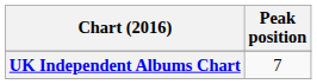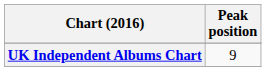 <table class="wikitable sortable plainrowheaders" style="text-align:center">
 <tr>
 <th scope="col">Chart (2016)</th>
 <th scope="col">Peak<br> position</th>
 </tr>
 <tr>
 </tr>
 <tr>
 <th scope="row"><a href='#'>UK Independent Albums Chart</a></th>
-<td>7</td>
+<td>9</td>
 </tr>
 <tr>
 </tr>
 </table>
